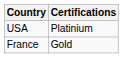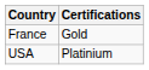 <table class="wikitable">
 <tr>
 <th>Country</th>
 <th>Certifications</th>
 </tr>
 <tr>
+<td>France</td>
+<td>Gold </td>
+</tr>
+<tr>
 <td>USA</td>
 <td>Platinium </td>
 </tr>
-<tr>
-<td>France</td>
-<td>Gold </td>
-</tr>
 </table>
